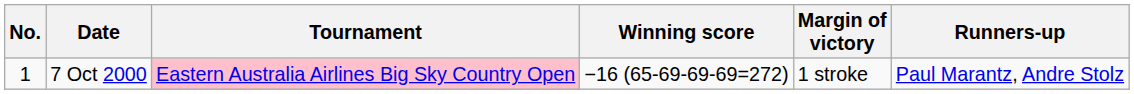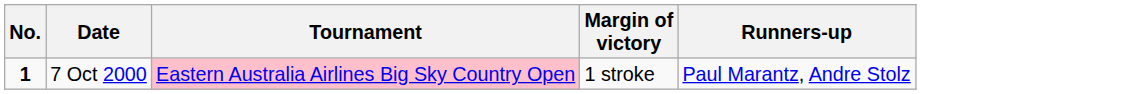 <table class="wikitable" style="font-size:95%;">
 <tr>
 <th>No.</th>
 <th>Date</th>
 <th>Tournament</th>
-<th>Winning score</th>
 <th>Margin of<br>victory</th>
 <th>Runners-up</th>
 </tr>
 <tr>
-<td align=center>1</td>
+<td align=center><strong>1</strong></td>
 <td align=right>7 Oct <a href='#'>2000</a></td>
 <td style="background: pink;"><a href='#'>Eastern Australia Airlines Big Sky Country Open</a></td>
-<td>−16 (65-69-69-69=272)</td>
 <td>1 stroke</td>
 <td> <a href='#'>Paul Marantz</a>,  <a href='#'>Andre Stolz</a></td>
 </tr>
 </table>
